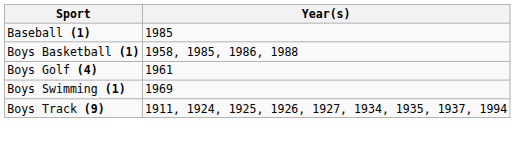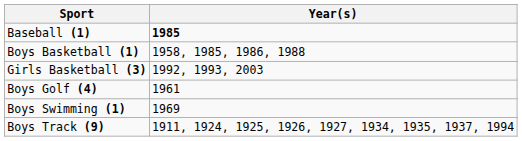 <table class="wikitable">
 <tr>
 <th>Sport</th>
 <th>Year(s)</th>
 </tr>
 <tr>
 <td>Baseball <strong>(1)</strong></td>
-<td>1985</td>
+<td><strong>1985</strong></td>
 </tr>
 <tr>
 <td>Boys Basketball <strong>(1)</strong></td>
 <td>1958, 1985, 1986, 1988</td>
+</tr>
+<tr>
+<td>Girls Basketball <strong>(3)</strong></td>
+<td>1992, 1993, 2003</td>
 </tr>
 <tr>
 <td>Boys Golf <strong>(4)</strong></td>
 <td>1961</td>
 </tr>
 <tr>
 <td>Boys Swimming <strong>(1)</strong></td>
 <td>1969</td>
 </tr>
 <tr>
 <td>Boys Track <strong>(9)</strong></td>
 <td>1911, 1924, 1925, 1926, 1927, 1934, 1935, 1937, 1994</td>
 </tr>
 </table>
